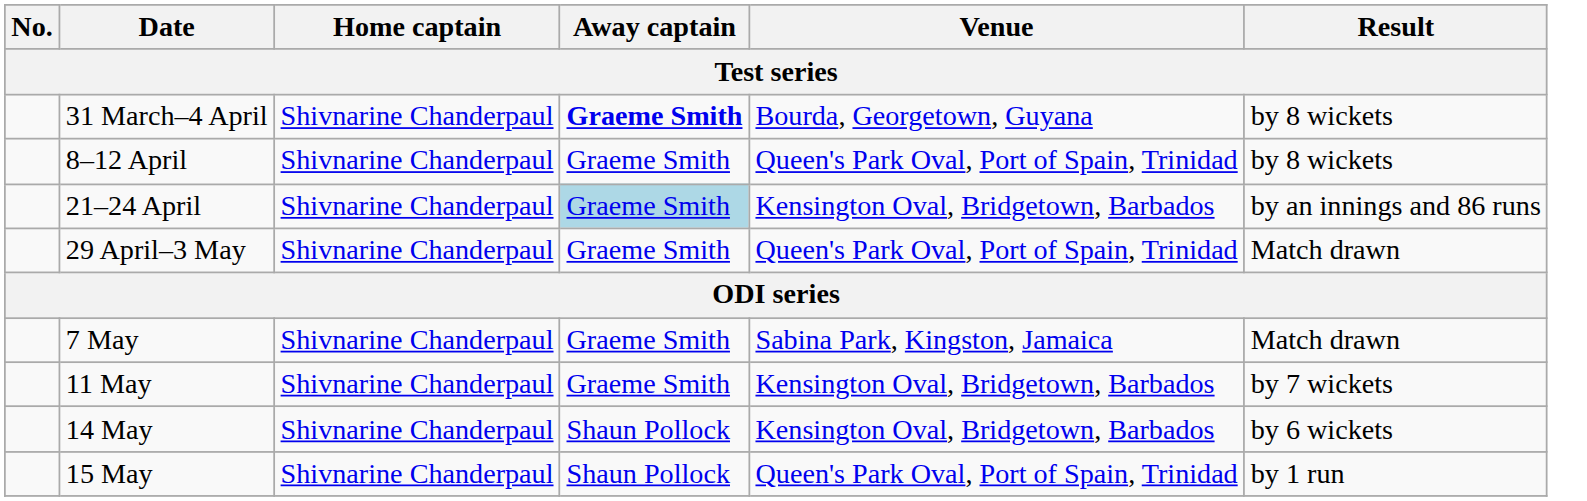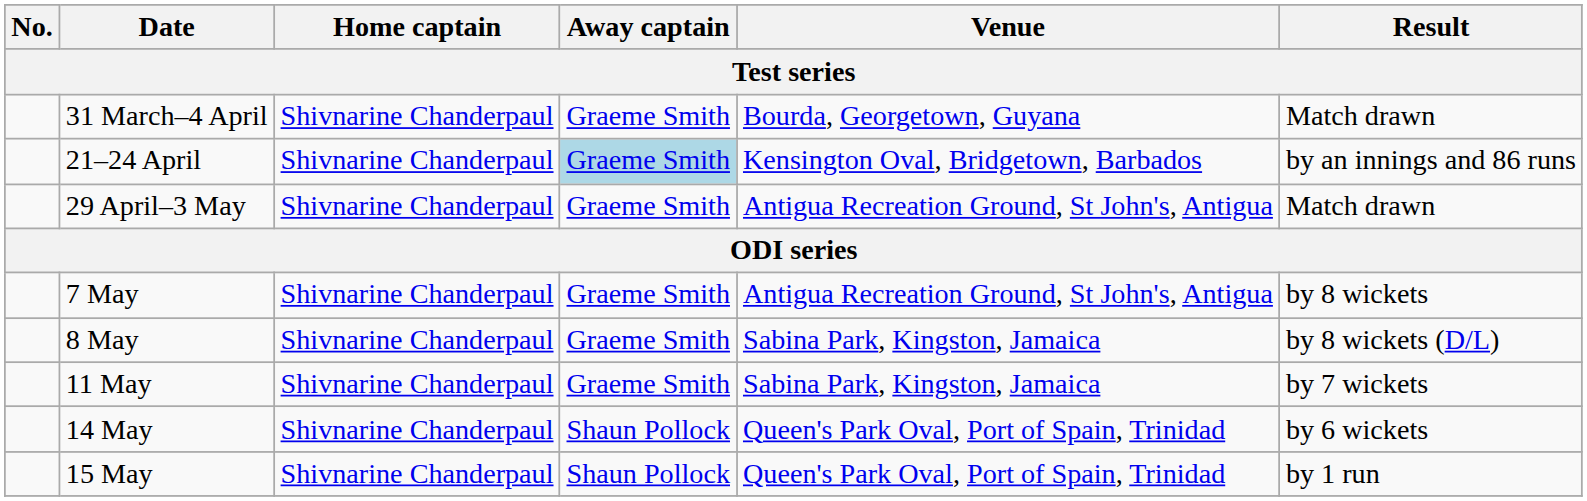 <table class="wikitable">
 <tr>
 <th>No.</th>
 <th>Date</th>
 <th>Home captain</th>
 <th>Away captain</th>
 <th>Venue</th>
 <th>Result</th>
 </tr>
 <tr>
 <th colspan="6">Test series</th>
 </tr>
 <tr>
 <td></td>
 <td>31 March–4 April</td>
 <td><a href='#'>Shivnarine Chanderpaul</a></td>
-<td><strong><a href='#'>Graeme Smith</a></strong></td>
+<td><a href='#'>Graeme Smith</a></td>
 <td><a href='#'>Bourda</a>, <a href='#'>Georgetown</a>, <a href='#'>Guyana</a></td>
-<td> by 8 wickets</td>
-</tr>
-<tr>
-<td></td>
-<td>8–12 April</td>
-<td><a href='#'>Shivnarine Chanderpaul</a></td>
-<td><a href='#'>Graeme Smith</a></td>
-<td><a href='#'>Queen's Park Oval</a>, <a href='#'>Port of Spain</a>, <a href='#'>Trinidad</a></td>
-<td> by 8 wickets</td>
+<td>Match drawn</td>
 </tr>
 <tr>
 <td></td>
 <td>21–24 April</td>
 <td><a href='#'>Shivnarine Chanderpaul</a></td>
 <td style="background: lightblue;"><a href='#'>Graeme Smith</a></td>
 <td><a href='#'>Kensington Oval</a>, <a href='#'>Bridgetown</a>, <a href='#'>Barbados</a></td>
 <td> by an innings and 86 runs</td>
 </tr>
 <tr>
 <td></td>
 <td>29 April–3 May</td>
 <td><a href='#'>Shivnarine Chanderpaul</a></td>
 <td><a href='#'>Graeme Smith</a></td>
-<td><a href='#'>Queen's Park Oval</a>, <a href='#'>Port of Spain</a>, <a href='#'>Trinidad</a></td>
+<td><a href='#'>Antigua Recreation Ground</a>, <a href='#'>St John's</a>, <a href='#'>Antigua</a></td>
 <td>Match drawn</td>
 </tr>
 <tr>
 <th colspan="6">ODI series</th>
 </tr>
 <tr>
 <td></td>
 <td>7 May</td>
 <td><a href='#'>Shivnarine Chanderpaul</a></td>
 <td><a href='#'>Graeme Smith</a></td>
+<td><a href='#'>Antigua Recreation Ground</a>, <a href='#'>St John's</a>, <a href='#'>Antigua</a></td>
+<td> by 8 wickets</td>
+</tr>
+<tr>
+<td></td>
+<td>8 May</td>
+<td><a href='#'>Shivnarine Chanderpaul</a></td>
+<td><a href='#'>Graeme Smith</a></td>
 <td><a href='#'>Sabina Park</a>, <a href='#'>Kingston</a>, <a href='#'>Jamaica</a></td>
-<td>Match drawn</td>
+<td> by 8 wickets (<a href='#'>D/L</a>)</td>
 </tr>
 <tr>
 <td></td>
 <td>11 May</td>
 <td><a href='#'>Shivnarine Chanderpaul</a></td>
 <td><a href='#'>Graeme Smith</a></td>
-<td><a href='#'>Kensington Oval</a>, <a href='#'>Bridgetown</a>, <a href='#'>Barbados</a></td>
+<td><a href='#'>Sabina Park</a>, <a href='#'>Kingston</a>, <a href='#'>Jamaica</a></td>
 <td> by 7 wickets</td>
 </tr>
 <tr>
 <td></td>
 <td>14 May</td>
 <td><a href='#'>Shivnarine Chanderpaul</a></td>
 <td><a href='#'>Shaun Pollock</a></td>
-<td><a href='#'>Kensington Oval</a>, <a href='#'>Bridgetown</a>, <a href='#'>Barbados</a></td>
+<td><a href='#'>Queen's Park Oval</a>, <a href='#'>Port of Spain</a>, <a href='#'>Trinidad</a></td>
 <td> by 6 wickets</td>
 </tr>
 <tr>
 <td></td>
 <td>15 May</td>
 <td><a href='#'>Shivnarine Chanderpaul</a></td>
 <td><a href='#'>Shaun Pollock</a></td>
 <td><a href='#'>Queen's Park Oval</a>, <a href='#'>Port of Spain</a>, <a href='#'>Trinidad</a></td>
 <td> by 1 run</td>
 </tr>
 </table>
